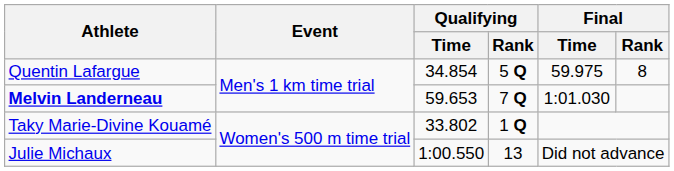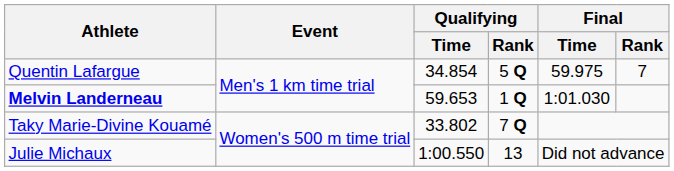 <table class="wikitable" style="font-size:90%">
 <tr>
 <th rowspan=2>Athlete</th>
 <th rowspan=2>Event</th>
 <th colspan=2>Qualifying</th>
 <th colspan=2>Final</th>
 </tr>
 <tr>
 <th>Time</th>
 <th>Rank</th>
 <th>Time</th>
 <th>Rank</th>
 </tr>
 <tr align=center>
 <td align=left><a href='#'>Quentin Lafargue</a></td>
 <td align=left rowspan=2><a href='#'>Men's 1 km time trial</a></td>
 <td>34.854</td>
 <td>5 <strong>Q</strong></td>
 <td>59.975</td>
-<td>8</td>
+<td>7</td>
 </tr>
 <tr align=center>
 <td align=left><strong><a href='#'>Melvin Landerneau</a></strong></td>
 <td>59.653</td>
-<td>7 <strong>Q</strong></td>
+<td>1 <strong>Q</strong></td>
 <td>1:01.030</td>
 <td></td>
 </tr>
 <tr align=center>
 <td align=left><a href='#'>Taky Marie-Divine Kouamé</a></td>
 <td align=left rowspan=2><a href='#'>Women's 500 m time trial</a></td>
 <td>33.802</td>
-<td>1 <strong>Q</strong></td>
+<td>7 <strong>Q</strong></td>
 <td colspan=2></td>
 </tr>
 <tr align=center>
 <td align=left><a href='#'>Julie Michaux</a></td>
 <td>1:00.550</td>
 <td>13</td>
 <td colspan=2>Did not advance</td>
 </tr>
 </table>
